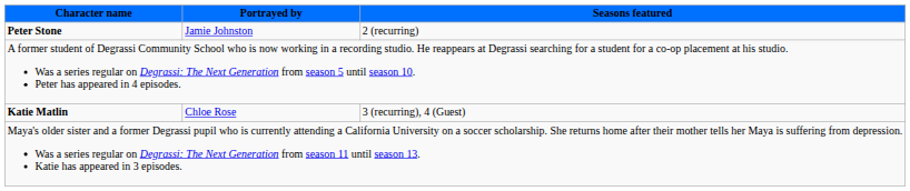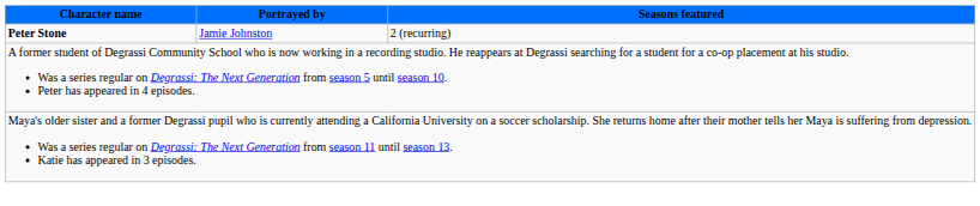 <table class="wikitable" style="margin:auto;">
 <tr>
 <th style="background-color: #0070FF; width:250px">Character name</th>
 <th style="background-color: #0070FF; width:250px">Portrayed by</th>
 <th style="background-color: #0070FF;">Seasons featured</th>
 </tr>
 <tr>
 <td><strong>Peter Stone</strong> <span></span></td>
 <td><a href='#'>Jamie Johnston</a></td>
 <td>2 (recurring)</td>
 </tr>
 <tr>
 <td colspan="3">A former student of Degrassi Community School who is now working in a recording studio. He reappears at Degrassi searching for a student for a co-op placement at his studio.<br><ul><li>Was a series regular on <em><a href='#'>Degrassi: The Next Generation</a></em> from <a href='#'>season 5</a> until <a href='#'>season 10</a>.</li><li>Peter has appeared in 4 episodes.</li></ul></td>
 </tr>
 <tr>
-<td><strong>Katie Matlin</strong> <span></span></td>
-<td><a href='#'>Chloe Rose</a></td>
-<td>3 (recurring), 4 (Guest)</td>
-</tr>
-<tr>
 <td colspan="3">Maya's older sister and a former Degrassi pupil who is currently attending a California University on a soccer scholarship. She returns home after their mother tells her Maya is suffering from depression.<br><ul><li>Was a series regular on <em><a href='#'>Degrassi: The Next Generation</a></em> from <a href='#'>season 11</a> until <a href='#'>season 13</a>.</li><li>Katie has appeared in 3 episodes.</li></ul></td>
 </tr>
 </table>
